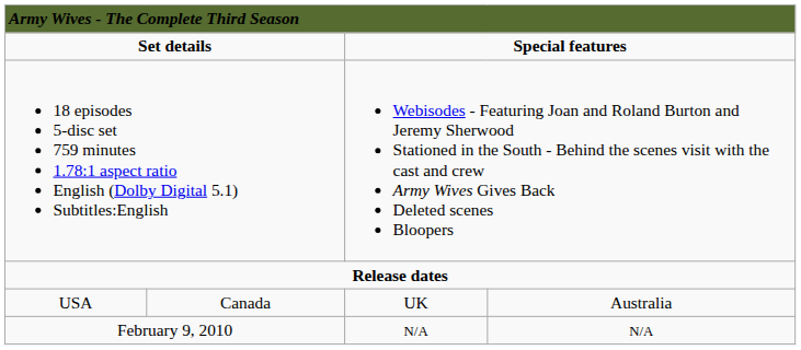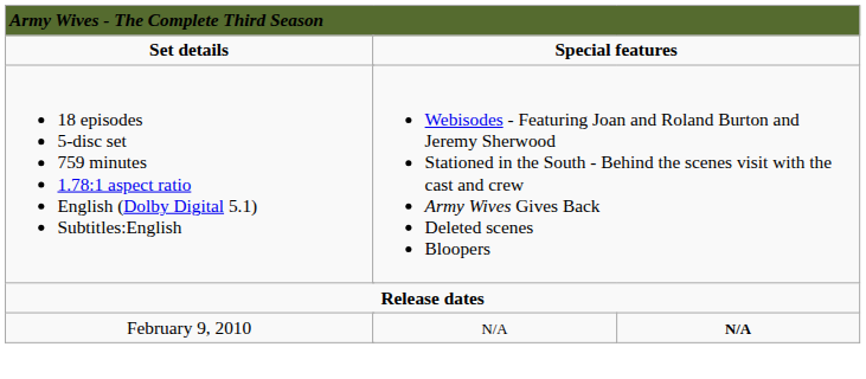 <table class="wikitable" style="font-size:95%;">
 <tr style="background:#556B2F">
 <td colspan="4"><span><strong><em>Army Wives - The Complete Third Season</em></strong></span></td>
 </tr>
 <tr valign="top">
 <td align="center" width="300" colspan="2"><strong>Set details</strong></td>
 <td colspan="2" width="400" align="center"><strong>Special features</strong></td>
 </tr>
 <tr valign="top">
 <td colspan="2" align="left" width="300"><br><ul><li>18 episodes</li><li>5-disc set</li><li>759 minutes</li><li><a href='#'>1.78:1 aspect ratio</a></li><li>English (<a href='#'>Dolby Digital</a> 5.1)</li><li>Subtitles:English</li></ul></td>
 <td colspan="2" align="left" width="400"><br><ul><li><a href='#'>Webisodes</a> - Featuring Joan and Roland Burton and Jeremy Sherwood</li><li>Stationed in the South - Behind the scenes visit with the cast and crew</li><li><em>Army Wives</em> Gives Back</li><li>Deleted scenes</li><li>Bloopers</li></ul></td>
 </tr>
 <tr>
 <td colspan="4" align="center"><strong>Release dates</strong></td>
 </tr>
 <tr>
-<td align="center"> USA</td>
-<td align="center"> Canada</td>
-<td align="center"> UK</td>
-<td align="center"> Australia</td>
-</tr>
-<tr>
 <td align="center" colspan="2">February 9, 2010</td>
 <td align="center"><small>N/A</small></td>
-<td align="center"><small>N/A</small></td>
+<td align="center"><strong><small>N/A</small></strong></td>
 </tr>
 </table>
